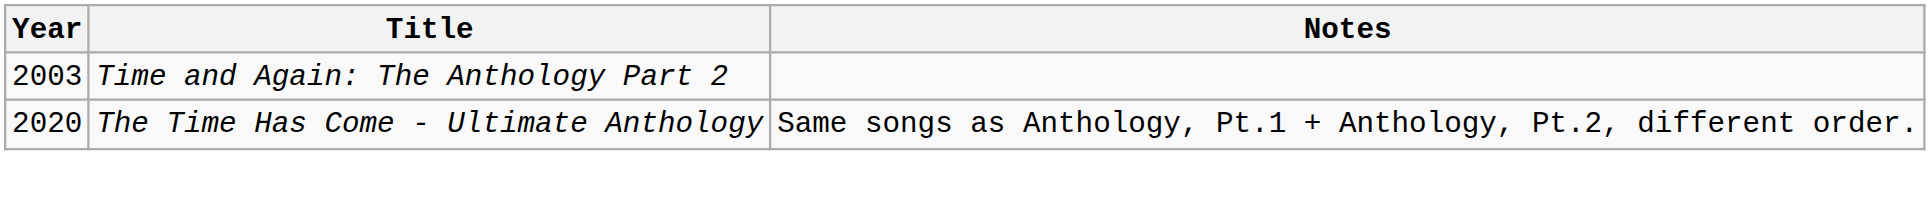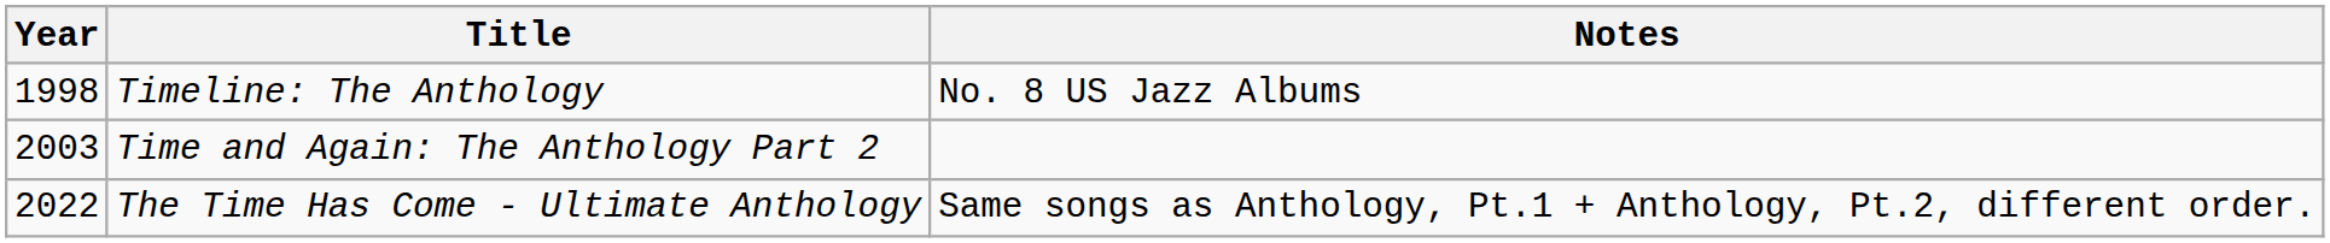 <table class="wikitable">
 <tr>
 <th>Year</th>
 <th>Title</th>
 <th>Notes</th>
 </tr>
 <tr>
+<td>1998</td>
+<td><em>Timeline: The Anthology</em></td>
+<td>No. 8 US Jazz Albums</td>
+</tr>
+<tr>
 <td>2003</td>
 <td><em>Time and Again: The Anthology Part 2</em></td>
 </tr>
 <tr>
-<td>2020</td>
+<td>2022</td>
 <td><em>The Time Has Come - Ultimate Anthology</em></td>
 <td>Same songs as Anthology, Pt.1 + Anthology, Pt.2, different order.</td>
 </tr>
 </table>
